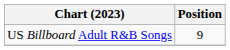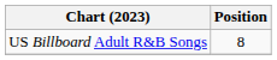 <table class="wikitable sortable plainrowheaders" style="text-align:center">
 <tr>
 <th scope="col">Chart (2023)</th>
 <th scope="col">Position</th>
 </tr>
 <tr>
 <td>US <em>Billboard</em> <a href='#'>Adult R&B Songs</a></td>
-<td style="text-align:center;">9</td>
+<td style="text-align:center;">8</td>
 </tr>
 <tr>
 </tr>
 </table>
